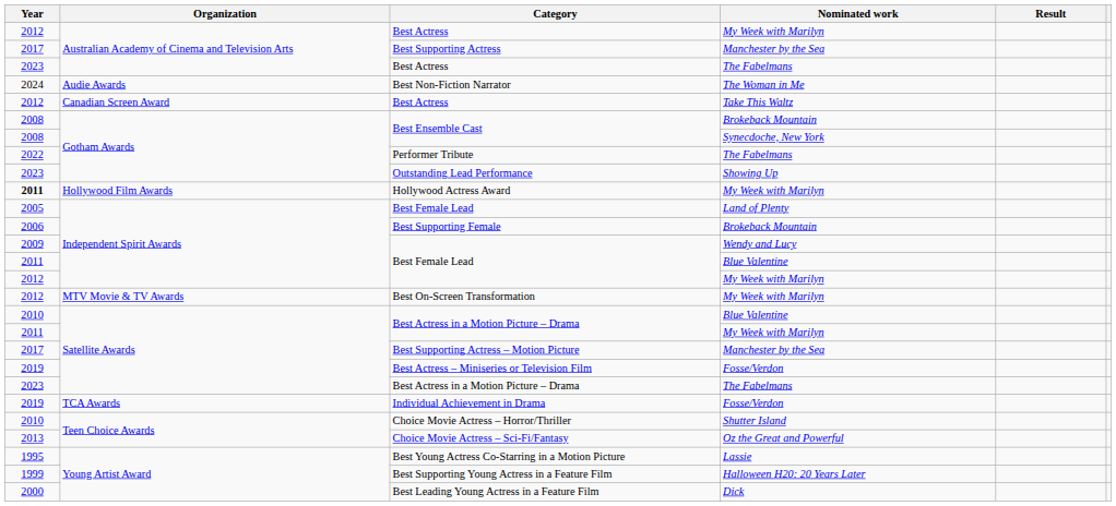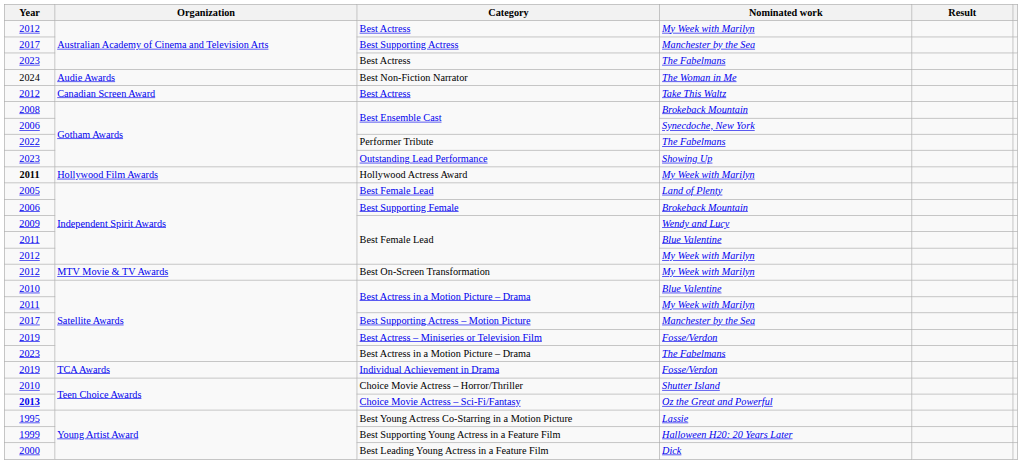 <table class="wikitable plainrowheaders" style="width:100%;">
 <tr>
 <th scope="col" style="width:5%;">Year</th>
 <th scope="col" style="width:30%;">Organization</th>
 <th scope="col" style="width:30%;">Category</th>
 <th scope="col" style="width:25%;">Nominated work</th>
 <th scope="col" style="width:15%;">Result</th>
 <th scope="col" style="width:5%;"></th>
 </tr>
 <tr>
 <td style="text-align:center;"><a href='#'>2012</a></td>
 <td rowspan=3><a href='#'>Australian Academy of Cinema and Television Arts</a></td>
 <td><a href='#'>Best Actress</a></td>
 <td><em><a href='#'>My Week with Marilyn</a></em></td>
 <td></td>
 <td style="text-align:center;"></td>
 </tr>
 <tr>
 <td style="text-align:center;"><a href='#'>2017</a></td>
 <td><a href='#'>Best Supporting Actress</a></td>
 <td><em><a href='#'>Manchester by the Sea</a></em></td>
 <td></td>
 <td style="text-align:center;"></td>
 </tr>
 <tr>
 <td style="text-align:center;"><a href='#'>2023</a></td>
 <td>Best Actress</td>
 <td><em><a href='#'>The Fabelmans</a></em></td>
 <td></td>
 <td></td>
 </tr>
 <tr>
 <td style="text-align:center;">2024</td>
 <td><a href='#'>Audie Awards</a></td>
 <td>Best Non-Fiction Narrator</td>
 <td><em><a href='#'>The Woman in Me</a></em></td>
 <td></td>
 <td></td>
 </tr>
 <tr>
 <td style="text-align:center;"><a href='#'>2012</a></td>
 <td><a href='#'>Canadian Screen Award</a></td>
 <td><a href='#'>Best Actress</a></td>
 <td><em><a href='#'>Take This Waltz</a></em></td>
 <td></td>
 <td style="text-align:center;"></td>
 </tr>
 <tr>
 <td style="text-align:center;"><a href='#'>2008</a></td>
 <td rowspan=4><a href='#'>Gotham Awards</a></td>
 <td rowspan="2"><a href='#'>Best Ensemble Cast</a></td>
 <td><em><a href='#'>Brokeback Mountain</a></em></td>
 <td></td>
 <td style="text-align:center;"></td>
 </tr>
 <tr>
-<td style="text-align:center;"><a href='#'>2008</a></td>
+<td style="text-align:center;"><a href='#'>2006</a></td>
 <td><em><a href='#'>Synecdoche, New York</a></em></td>
 <td></td>
 <td></td>
 </tr>
 <tr>
 <td style="text-align:center;"><a href='#'>2022</a></td>
 <td>Performer Tribute</td>
 <td><em><a href='#'>The Fabelmans</a></em></td>
 <td></td>
 <td style="text-align:center;"></td>
 </tr>
 <tr>
 <td style="text-align:center;"><a href='#'>2023</a></td>
 <td><a href='#'>Outstanding Lead Performance</a></td>
 <td><em><a href='#'>Showing Up</a></em></td>
 <td></td>
 <td style="text-align:center;"></td>
 </tr>
 <tr>
 <td style="text-align:center;"><strong>2011</strong></td>
 <td><a href='#'>Hollywood Film Awards</a></td>
 <td>Hollywood Actress Award</td>
 <td><em><a href='#'>My Week with Marilyn</a></em></td>
 <td></td>
 <td style="text-align:center;"></td>
 </tr>
 <tr>
 <td style="text-align:center;"><a href='#'>2005</a></td>
 <td rowspan=5><a href='#'>Independent Spirit Awards</a></td>
 <td><a href='#'>Best Female Lead</a></td>
 <td><em><a href='#'>Land of Plenty</a></em></td>
 <td></td>
 <td style="text-align:center;"></td>
 </tr>
 <tr>
 <td style="text-align:center;"><a href='#'>2006</a></td>
 <td><a href='#'>Best Supporting Female</a></td>
 <td><em><a href='#'>Brokeback Mountain</a></em></td>
 <td></td>
 <td style="text-align:center;"></td>
 </tr>
 <tr>
 <td style="text-align:center;"><a href='#'>2009</a></td>
 <td rowspan="3">Best Female Lead</td>
 <td><em><a href='#'>Wendy and Lucy</a></em></td>
 <td></td>
 <td style="text-align:center;"></td>
 </tr>
 <tr>
 <td style="text-align:center;"><a href='#'>2011</a></td>
 <td><em><a href='#'>Blue Valentine</a></em></td>
 <td></td>
 <td style="text-align:center;"></td>
 </tr>
 <tr>
 <td style="text-align:center;"><a href='#'>2012</a></td>
 <td><em><a href='#'>My Week with Marilyn</a></em></td>
 <td></td>
 <td style="text-align:center;"></td>
 </tr>
 <tr>
 <td style="text-align:center;"><a href='#'>2012</a></td>
 <td><a href='#'>MTV Movie & TV Awards</a></td>
 <td>Best On-Screen Transformation</td>
 <td><em><a href='#'>My Week with Marilyn</a></em></td>
 <td></td>
 <td style="text-align:center;"></td>
 </tr>
 <tr>
 <td style="text-align:center;"><a href='#'>2010</a></td>
 <td rowspan=5><a href='#'>Satellite Awards</a></td>
 <td rowspan="2"><a href='#'>Best Actress in a Motion Picture – Drama</a></td>
 <td><em><a href='#'>Blue Valentine</a></em></td>
 <td></td>
 <td style="text-align:center;"></td>
 </tr>
 <tr>
 <td style="text-align:center;"><a href='#'>2011</a></td>
 <td><em><a href='#'>My Week with Marilyn</a></em></td>
 <td></td>
 <td style="text-align:center;"></td>
 </tr>
 <tr>
 <td style="text-align:center;"><a href='#'>2017</a></td>
 <td><a href='#'>Best Supporting Actress – Motion Picture</a></td>
 <td><em><a href='#'>Manchester by the Sea</a></em></td>
 <td></td>
 <td style="text-align:center;"></td>
 </tr>
 <tr>
 <td style="text-align:center;"><a href='#'>2019</a></td>
 <td><a href='#'>Best Actress – Miniseries or Television Film</a></td>
 <td><em><a href='#'>Fosse/Verdon</a></em></td>
 <td></td>
 <td style="text-align:center;"></td>
 </tr>
 <tr>
 <td style="text-align:center;"><a href='#'>2023</a></td>
 <td>Best Actress in a Motion Picture – Drama</td>
 <td><em><a href='#'>The Fabelmans</a></em></td>
 <td></td>
 <td style="text-align:center;"></td>
 </tr>
 <tr>
 <td style="text-align:center;"><a href='#'>2019</a></td>
 <td><a href='#'>TCA Awards</a></td>
 <td><a href='#'>Individual Achievement in Drama</a></td>
 <td><em><a href='#'>Fosse/Verdon</a></em></td>
 <td></td>
 <td style="text-align:center;"></td>
 </tr>
 <tr>
 <td style="text-align:center;"><a href='#'>2010</a></td>
 <td rowspan=2><a href='#'>Teen Choice Awards</a></td>
 <td>Choice Movie Actress – Horror/Thriller</td>
 <td><em><a href='#'>Shutter Island</a></em></td>
 <td></td>
 <td style="text-align:center;"></td>
 </tr>
 <tr>
-<td style="text-align:center;"><a href='#'>2013</a></td>
+<td style="text-align:center;"><strong><a href='#'>2013</a></strong></td>
 <td><a href='#'>Choice Movie Actress – Sci-Fi/Fantasy</a></td>
 <td><em><a href='#'>Oz the Great and Powerful</a></em></td>
 <td></td>
 <td style="text-align:center;"></td>
 </tr>
 <tr>
 <td style="text-align:center;"><a href='#'>1995</a></td>
 <td rowspan=3><a href='#'>Young Artist Award</a></td>
 <td>Best Young Actress Co-Starring in a Motion Picture</td>
 <td><em><a href='#'>Lassie</a></em></td>
 <td></td>
 <td style="text-align:center;"></td>
 </tr>
 <tr>
 <td style="text-align:center;"><a href='#'>1999</a></td>
 <td>Best Supporting Young Actress in a Feature Film</td>
 <td><em><a href='#'>Halloween H20: 20 Years Later</a></em></td>
 <td></td>
 <td style="text-align:center;"></td>
 </tr>
 <tr>
 <td style="text-align:center;"><a href='#'>2000</a></td>
 <td>Best Leading Young Actress in a Feature Film</td>
 <td><em><a href='#'>Dick</a></em></td>
 <td></td>
 <td style="text-align:center;"></td>
 </tr>
 </table>
